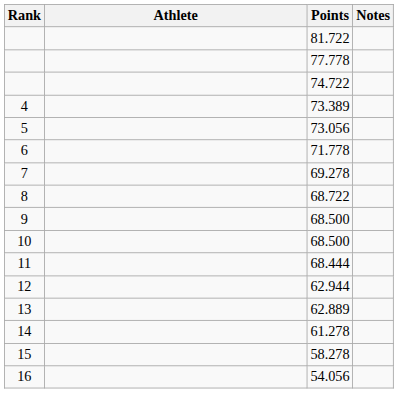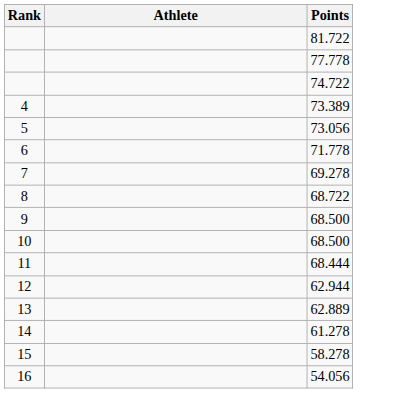 <table class="wikitable" style="text-align:center">
 <tr>
 <th>Rank</th>
 <th Style="width:18em">Athlete</th>
 <th>Points</th>
-<th>Notes</th>
 </tr>
 <tr>
 <td></td>
 <td style="text-align:left"></td>
 <td>81.722</td>
-<td></td>
 </tr>
 <tr>
 <td></td>
 <td style="text-align:left"></td>
 <td>77.778</td>
-<td></td>
 </tr>
 <tr>
 <td></td>
 <td style="text-align:left"></td>
 <td>74.722</td>
-<td></td>
 </tr>
 <tr>
 <td>4</td>
 <td style="text-align:left"></td>
 <td>73.389</td>
-<td></td>
 </tr>
 <tr>
 <td>5</td>
 <td style="text-align:left"></td>
 <td>73.056</td>
-<td></td>
 </tr>
 <tr>
 <td>6</td>
 <td style="text-align:left"></td>
 <td>71.778</td>
-<td></td>
 </tr>
 <tr>
 <td>7</td>
 <td style="text-align:left"></td>
 <td>69.278</td>
-<td></td>
 </tr>
 <tr>
 <td>8</td>
 <td style="text-align:left"></td>
 <td>68.722</td>
-<td></td>
 </tr>
 <tr>
 <td>9</td>
 <td style="text-align:left"></td>
 <td>68.500</td>
-<td></td>
 </tr>
 <tr>
 <td>10</td>
 <td style="text-align:left"></td>
 <td>68.500</td>
-<td></td>
 </tr>
 <tr>
 <td>11</td>
 <td style="text-align:left"></td>
 <td>68.444</td>
-<td></td>
 </tr>
 <tr>
 <td>12</td>
 <td style="text-align:left"></td>
 <td>62.944</td>
-<td></td>
 </tr>
 <tr>
 <td>13</td>
 <td style="text-align:left"></td>
 <td>62.889</td>
-<td></td>
 </tr>
 <tr>
 <td>14</td>
 <td style="text-align:left"></td>
 <td>61.278</td>
-<td></td>
 </tr>
 <tr>
 <td>15</td>
 <td style="text-align:left"></td>
 <td>58.278</td>
-<td></td>
 </tr>
 <tr>
 <td>16</td>
 <td style="text-align:left"></td>
 <td>54.056</td>
-<td></td>
 </tr>
 </table>
